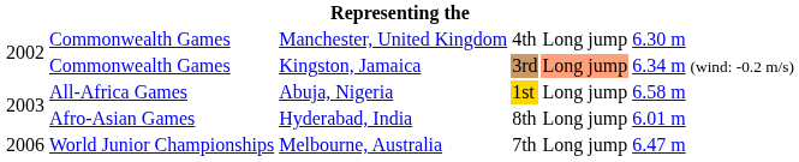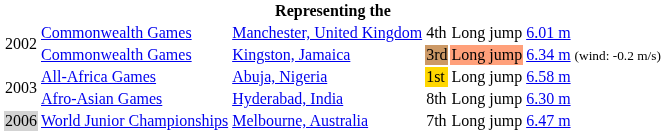 <table>
 <tr>
 <th colspan="6">Representing the </th>
 </tr>
 <tr>
 <td rowspan=2>2002</td>
 <td><a href='#'>Commonwealth Games</a></td>
 <td><a href='#'>Manchester, United Kingdom</a></td>
 <td>4th</td>
 <td>Long jump</td>
-<td><a href='#'>6.30 m</a></td>
+<td><a href='#'>6.01 m</a></td>
 </tr>
 <tr>
 <td><a href='#'>Commonwealth Games</a></td>
 <td><a href='#'>Kingston, Jamaica</a></td>
 <td bgcolor=cc9966>3rd</td>
 <td style="background: lightsalmon;">Long jump</td>
 <td><a href='#'>6.34 m</a>  <small>(wind: -0.2 m/s)</small></td>
 </tr>
 <tr>
 <td rowspan=2>2003</td>
 <td><a href='#'>All-Africa Games</a></td>
 <td><a href='#'>Abuja, Nigeria</a></td>
 <td bgcolor=gold>1st</td>
 <td>Long jump</td>
 <td><a href='#'>6.58 m</a></td>
 </tr>
 <tr>
 <td><a href='#'>Afro-Asian Games</a></td>
 <td><a href='#'>Hyderabad, India</a></td>
 <td>8th</td>
 <td>Long jump</td>
-<td><a href='#'>6.01 m</a></td>
+<td><a href='#'>6.30 m</a></td>
 </tr>
 <tr>
-<td>2006</td>
+<td style="background: lightgrey;">2006</td>
 <td><a href='#'>World Junior Championships</a></td>
 <td><a href='#'>Melbourne, Australia</a></td>
 <td>7th</td>
 <td>Long jump</td>
 <td><a href='#'>6.47 m</a></td>
 </tr>
 </table>
